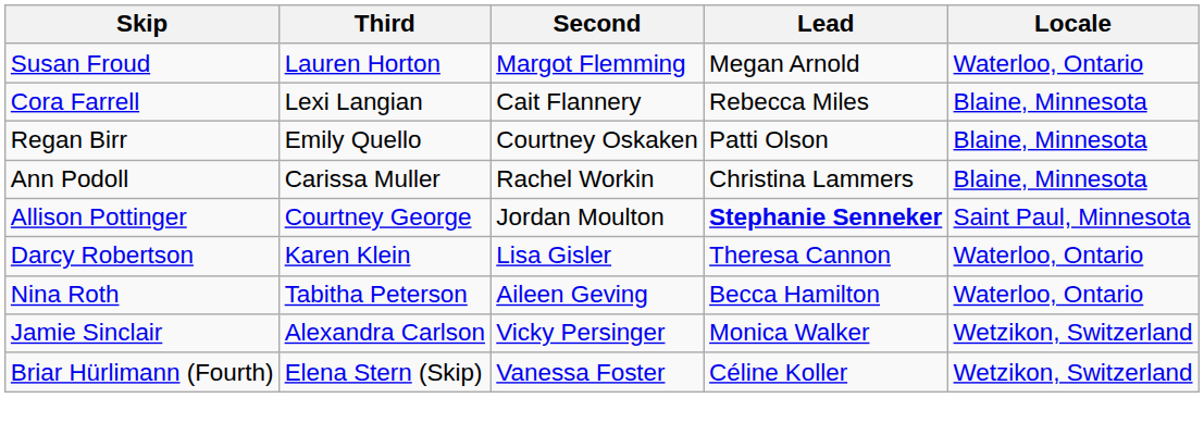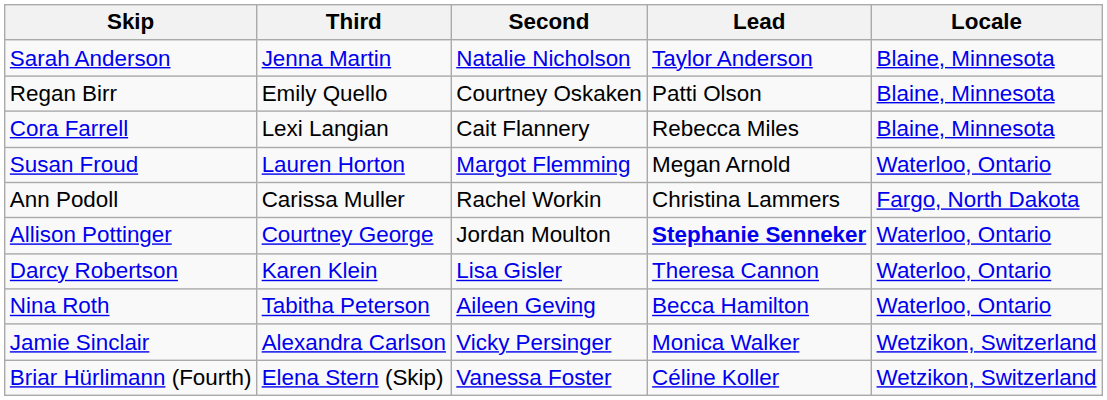 <table class=wikitable>
 <tr>
 <th>Skip</th>
 <th>Third</th>
 <th>Second</th>
 <th>Lead</th>
 <th>Locale</th>
 </tr>
 <tr>
-<td><a href='#'>Susan Froud</a></td>
-<td><a href='#'>Lauren Horton</a></td>
-<td><a href='#'>Margot Flemming</a></td>
-<td>Megan Arnold</td>
-<td> <a href='#'>Waterloo, Ontario</a></td>
-</tr>
-<tr>
-<td><a href='#'>Cora Farrell</a></td>
-<td>Lexi Langian</td>
-<td>Cait Flannery</td>
-<td>Rebecca Miles</td>
+<td><a href='#'>Sarah Anderson</a></td>
+<td><a href='#'>Jenna Martin</a></td>
+<td><a href='#'>Natalie Nicholson</a></td>
+<td><a href='#'>Taylor Anderson</a></td>
 <td> <a href='#'>Blaine, Minnesota</a></td>
 </tr>
 <tr>
 <td>Regan Birr</td>
 <td>Emily Quello</td>
 <td>Courtney Oskaken</td>
 <td>Patti Olson</td>
 <td> <a href='#'>Blaine, Minnesota</a></td>
 </tr>
 <tr>
+<td><a href='#'>Cora Farrell</a></td>
+<td>Lexi Langian</td>
+<td>Cait Flannery</td>
+<td>Rebecca Miles</td>
+<td> <a href='#'>Blaine, Minnesota</a></td>
+</tr>
+<tr>
+<td><a href='#'>Susan Froud</a></td>
+<td><a href='#'>Lauren Horton</a></td>
+<td><a href='#'>Margot Flemming</a></td>
+<td>Megan Arnold</td>
+<td> <a href='#'>Waterloo, Ontario</a></td>
+</tr>
+<tr>
 <td>Ann Podoll</td>
 <td>Carissa Muller</td>
 <td>Rachel Workin</td>
 <td>Christina Lammers</td>
-<td> <a href='#'>Blaine, Minnesota</a></td>
+<td> <a href='#'>Fargo, North Dakota</a></td>
 </tr>
 <tr>
 <td><a href='#'>Allison Pottinger</a></td>
 <td><a href='#'>Courtney George</a></td>
 <td>Jordan Moulton</td>
 <td><strong><a href='#'>Stephanie Senneker</a></strong></td>
-<td> <a href='#'>Saint Paul, Minnesota</a></td>
+<td> <a href='#'>Waterloo, Ontario</a></td>
 </tr>
 <tr>
 <td><a href='#'>Darcy Robertson</a></td>
 <td><a href='#'>Karen Klein</a></td>
 <td><a href='#'>Lisa Gisler</a></td>
 <td><a href='#'>Theresa Cannon</a></td>
 <td> <a href='#'>Waterloo, Ontario</a></td>
 </tr>
 <tr>
 <td><a href='#'>Nina Roth</a></td>
 <td><a href='#'>Tabitha Peterson</a></td>
 <td><a href='#'>Aileen Geving</a></td>
 <td><a href='#'>Becca Hamilton</a></td>
 <td> <a href='#'>Waterloo, Ontario</a></td>
 </tr>
 <tr>
 <td><a href='#'>Jamie Sinclair</a></td>
 <td><a href='#'>Alexandra Carlson</a></td>
 <td><a href='#'>Vicky Persinger</a></td>
 <td><a href='#'>Monica Walker</a></td>
 <td> <a href='#'>Wetzikon, Switzerland</a></td>
 </tr>
 <tr>
 <td><a href='#'>Briar Hürlimann</a> (Fourth)</td>
 <td><a href='#'>Elena Stern</a> (Skip)</td>
 <td><a href='#'>Vanessa Foster</a></td>
 <td><a href='#'>Céline Koller</a></td>
 <td> <a href='#'>Wetzikon, Switzerland</a></td>
 </tr>
 </table>
